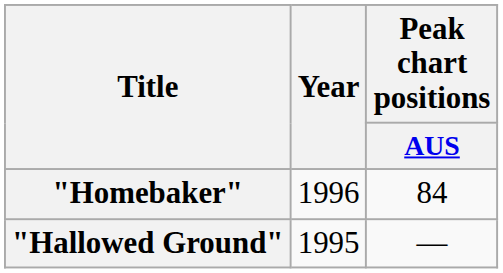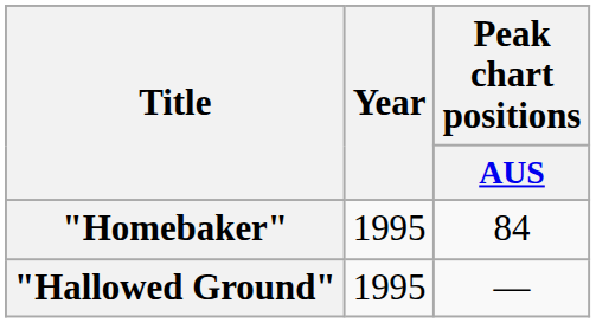 <table class="wikitable plainrowheaders" style="text-align:center">
 <tr>
 <th scope="col" rowspan="2">Title</th>
 <th scope="col" rowspan="2">Year</th>
 <th scope="col" colspan="1">Peak chart positions</th>
 </tr>
 <tr>
 <th scope="col" style="width:3em;font-size:90%;"><a href='#'>AUS</a><br></th>
 </tr>
 <tr>
 <th scope="row">"Homebaker"</th>
-<td>1996</td>
+<td>1995</td>
 <td>84</td>
 </tr>
 <tr>
 <th scope="row">"Hallowed Ground"</th>
 <td>1995</td>
 <td>—</td>
 </tr>
 </table>
